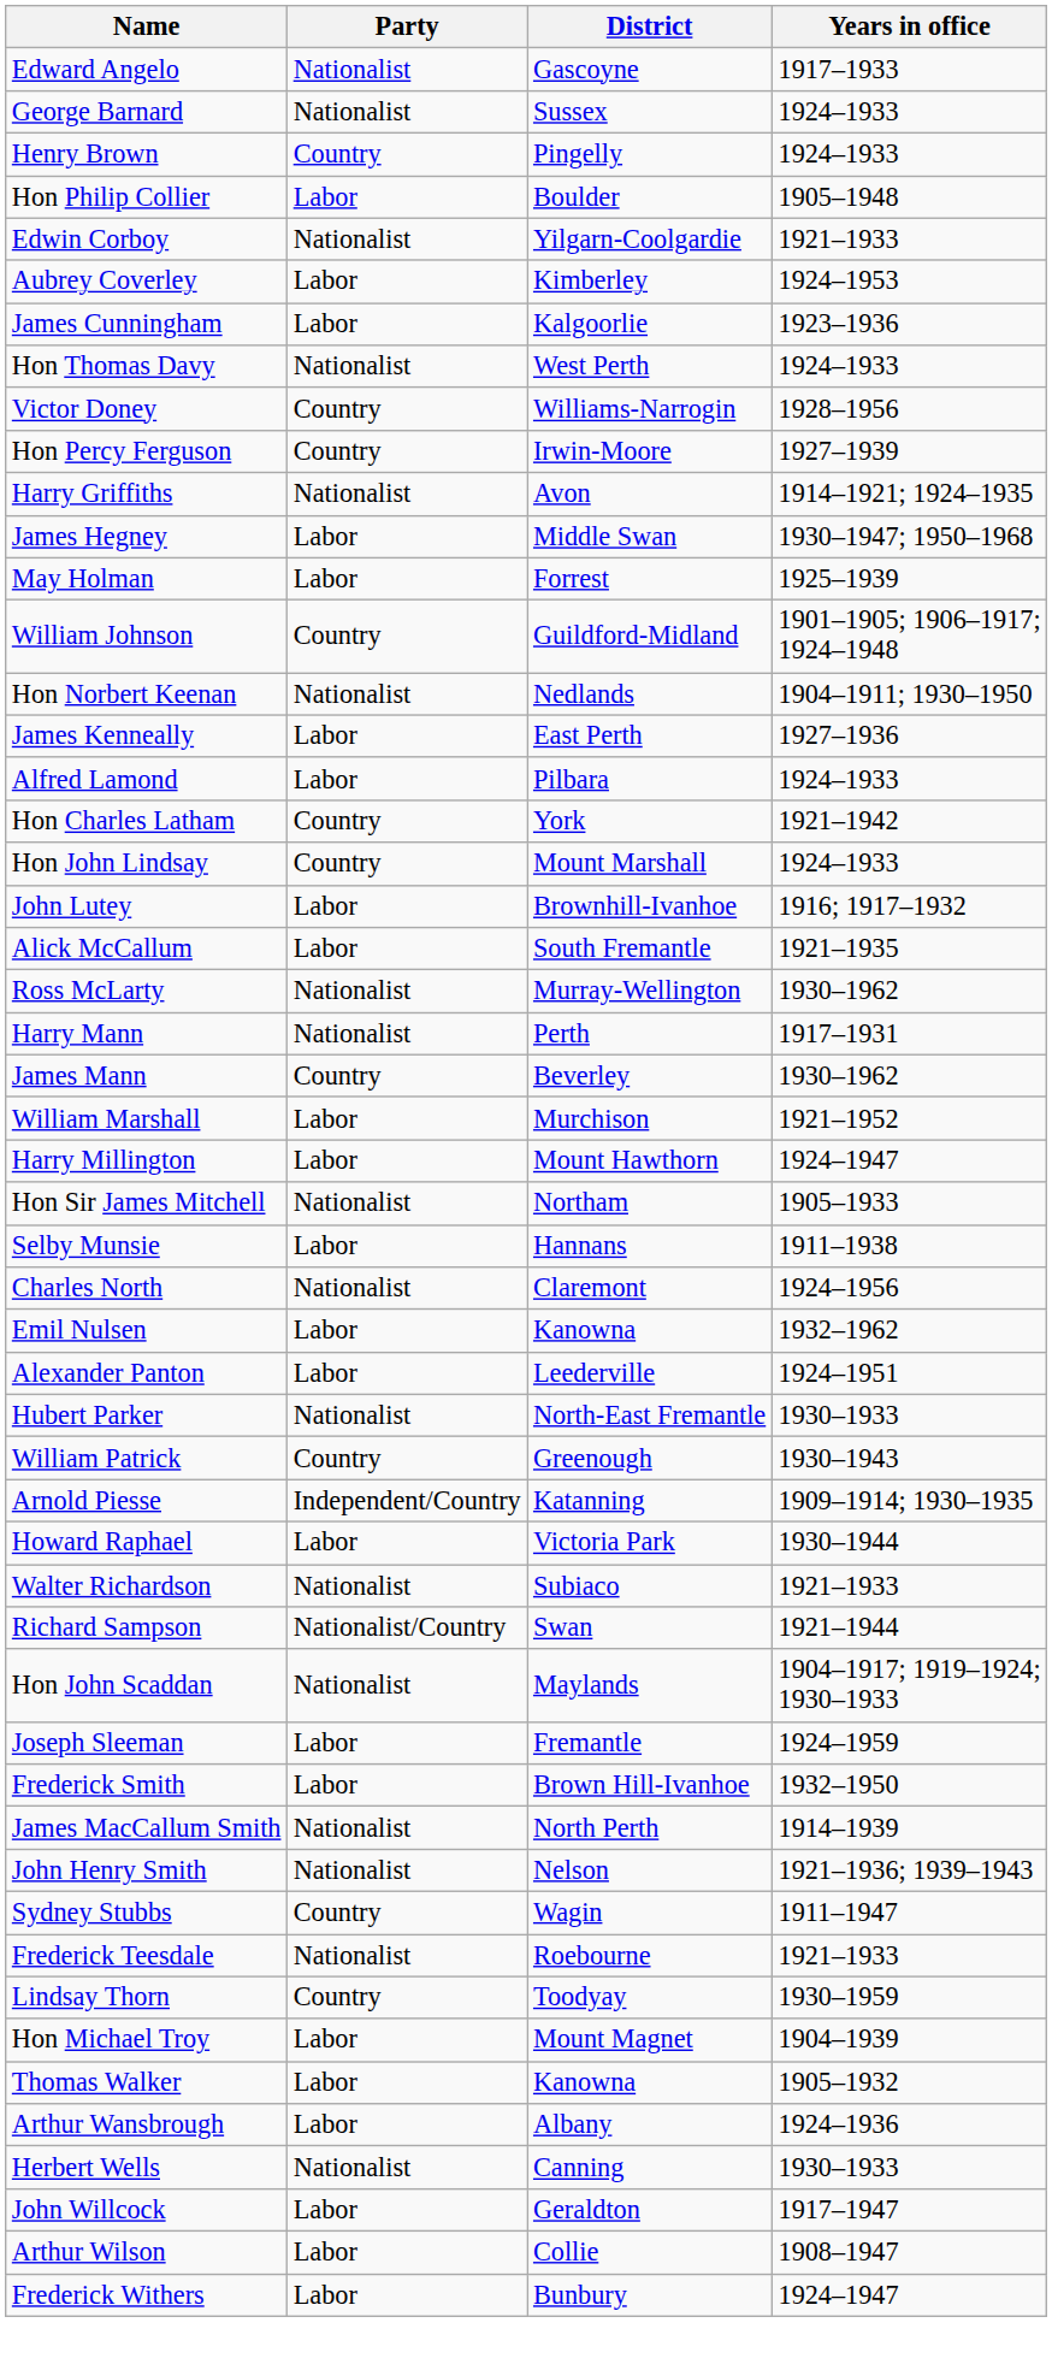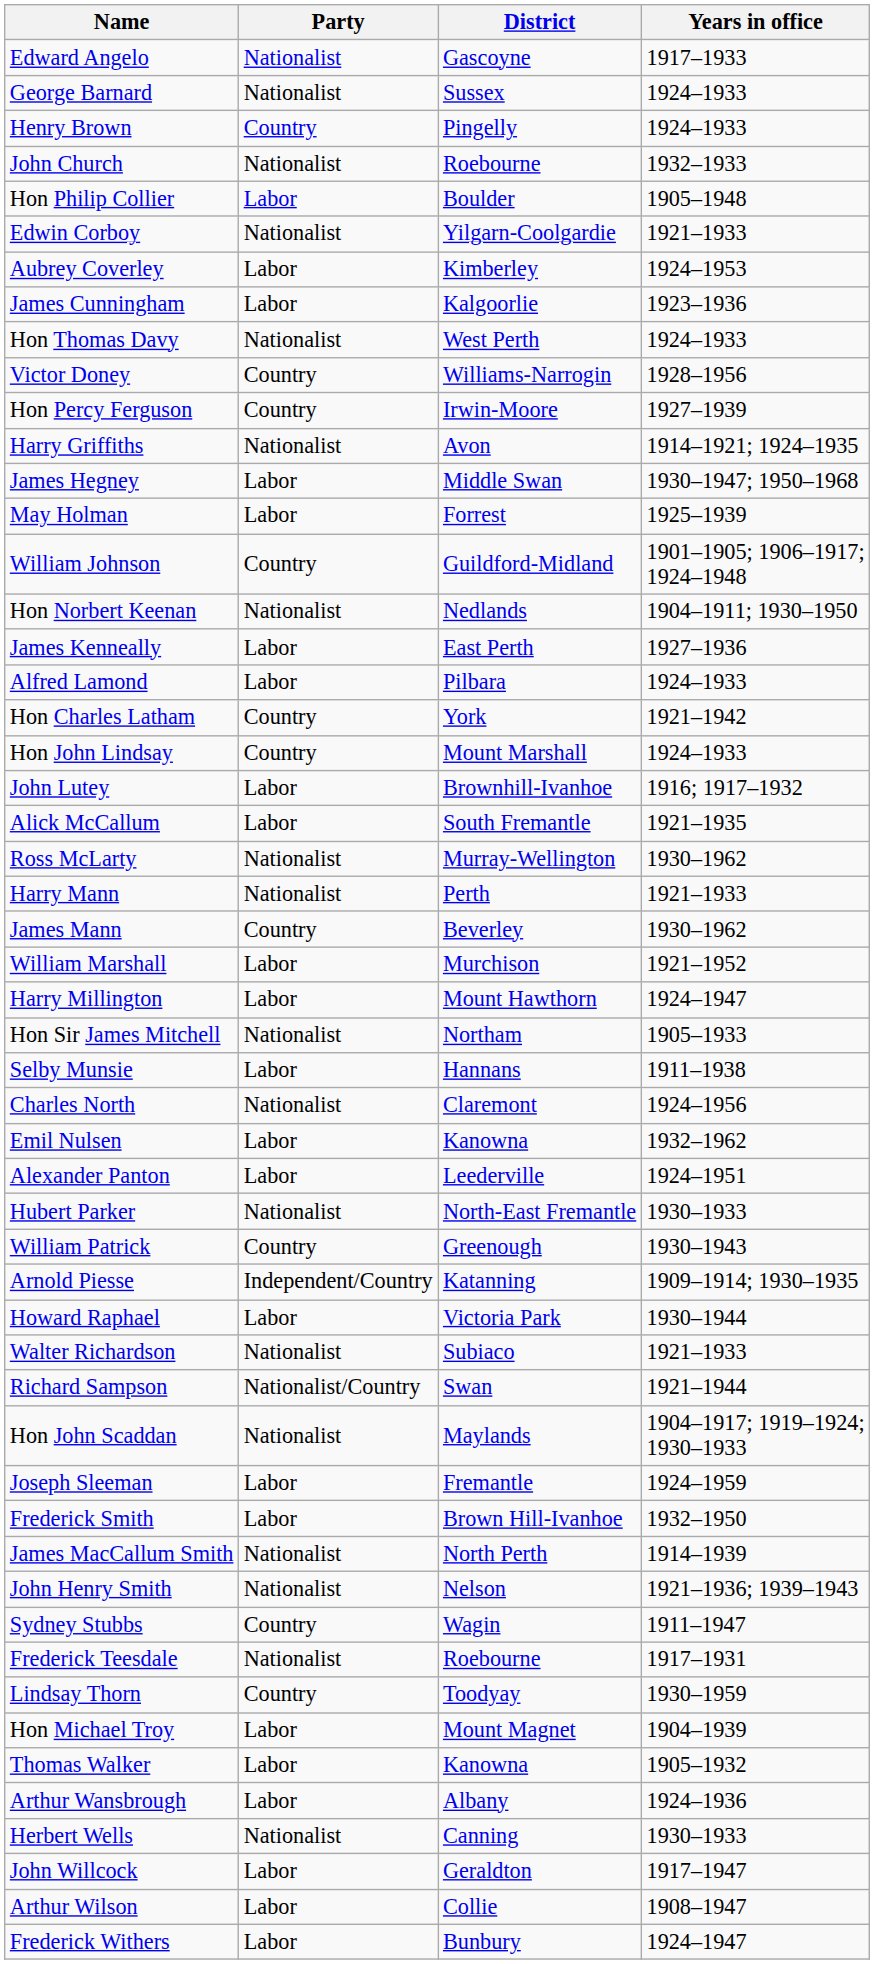 <table class="wikitable sortable">
 <tr>
 <th>Name</th>
 <th>Party</th>
 <th><a href='#'>District</a></th>
 <th>Years in office</th>
 </tr>
 <tr>
 <td><a href='#'>Edward Angelo</a></td>
 <td><a href='#'>Nationalist</a></td>
 <td><a href='#'>Gascoyne</a></td>
 <td>1917–1933</td>
 </tr>
 <tr>
 <td><a href='#'>George Barnard</a></td>
 <td>Nationalist</td>
 <td><a href='#'>Sussex</a></td>
 <td>1924–1933</td>
 </tr>
 <tr>
 <td><a href='#'>Henry Brown</a></td>
 <td><a href='#'>Country</a></td>
 <td><a href='#'>Pingelly</a></td>
 <td>1924–1933</td>
+</tr>
+<tr>
+<td><a href='#'>John Church</a></td>
+<td>Nationalist</td>
+<td><a href='#'>Roebourne</a></td>
+<td>1932–1933</td>
 </tr>
 <tr>
 <td>Hon <a href='#'>Philip Collier</a></td>
 <td><a href='#'>Labor</a></td>
 <td><a href='#'>Boulder</a></td>
 <td>1905–1948</td>
 </tr>
 <tr>
 <td><a href='#'>Edwin Corboy</a></td>
 <td>Nationalist</td>
 <td><a href='#'>Yilgarn-Coolgardie</a></td>
 <td>1921–1933</td>
 </tr>
 <tr>
 <td><a href='#'>Aubrey Coverley</a></td>
 <td>Labor</td>
 <td><a href='#'>Kimberley</a></td>
 <td>1924–1953</td>
 </tr>
 <tr>
 <td><a href='#'>James Cunningham</a></td>
 <td>Labor</td>
 <td><a href='#'>Kalgoorlie</a></td>
 <td>1923–1936</td>
 </tr>
 <tr>
 <td>Hon <a href='#'>Thomas Davy</a></td>
 <td>Nationalist</td>
 <td><a href='#'>West Perth</a></td>
 <td>1924–1933</td>
 </tr>
 <tr>
 <td><a href='#'>Victor Doney</a></td>
 <td>Country</td>
 <td><a href='#'>Williams-Narrogin</a></td>
 <td>1928–1956</td>
 </tr>
 <tr>
 <td>Hon <a href='#'>Percy Ferguson</a></td>
 <td>Country</td>
 <td><a href='#'>Irwin-Moore</a></td>
 <td>1927–1939</td>
 </tr>
 <tr>
 <td><a href='#'>Harry Griffiths</a></td>
 <td>Nationalist</td>
 <td><a href='#'>Avon</a></td>
 <td>1914–1921; 1924–1935</td>
 </tr>
 <tr>
 <td><a href='#'>James Hegney</a></td>
 <td>Labor</td>
 <td><a href='#'>Middle Swan</a></td>
 <td>1930–1947; 1950–1968</td>
 </tr>
 <tr>
 <td><a href='#'>May Holman</a></td>
 <td>Labor</td>
 <td><a href='#'>Forrest</a></td>
 <td>1925–1939</td>
 </tr>
 <tr>
 <td><a href='#'>William Johnson</a></td>
 <td>Country</td>
 <td><a href='#'>Guildford-Midland</a></td>
 <td>1901–1905; 1906–1917;<br>1924–1948</td>
 </tr>
 <tr>
 <td>Hon <a href='#'>Norbert Keenan</a></td>
 <td>Nationalist</td>
 <td><a href='#'>Nedlands</a></td>
 <td>1904–1911; 1930–1950</td>
 </tr>
 <tr>
 <td><a href='#'>James Kenneally</a></td>
 <td>Labor</td>
 <td><a href='#'>East Perth</a></td>
 <td>1927–1936</td>
 </tr>
 <tr>
 <td><a href='#'>Alfred Lamond</a></td>
 <td>Labor</td>
 <td><a href='#'>Pilbara</a></td>
 <td>1924–1933</td>
 </tr>
 <tr>
 <td>Hon <a href='#'>Charles Latham</a></td>
 <td>Country</td>
 <td><a href='#'>York</a></td>
 <td>1921–1942</td>
 </tr>
 <tr>
 <td>Hon <a href='#'>John Lindsay</a></td>
 <td>Country</td>
 <td><a href='#'>Mount Marshall</a></td>
 <td>1924–1933</td>
 </tr>
 <tr>
 <td><a href='#'>John Lutey</a></td>
 <td>Labor</td>
 <td><a href='#'>Brownhill-Ivanhoe</a></td>
 <td>1916; 1917–1932</td>
 </tr>
 <tr>
 <td><a href='#'>Alick McCallum</a></td>
 <td>Labor</td>
 <td><a href='#'>South Fremantle</a></td>
 <td>1921–1935</td>
 </tr>
 <tr>
 <td><a href='#'>Ross McLarty</a></td>
 <td>Nationalist</td>
 <td><a href='#'>Murray-Wellington</a></td>
 <td>1930–1962</td>
 </tr>
 <tr>
 <td><a href='#'>Harry Mann</a></td>
 <td>Nationalist</td>
 <td><a href='#'>Perth</a></td>
-<td>1917–1931</td>
+<td>1921–1933</td>
 </tr>
 <tr>
 <td><a href='#'>James Mann</a></td>
 <td>Country</td>
 <td><a href='#'>Beverley</a></td>
 <td>1930–1962</td>
 </tr>
 <tr>
 <td><a href='#'>William Marshall</a></td>
 <td>Labor</td>
 <td><a href='#'>Murchison</a></td>
 <td>1921–1952</td>
 </tr>
 <tr>
 <td><a href='#'>Harry Millington</a></td>
 <td>Labor</td>
 <td><a href='#'>Mount Hawthorn</a></td>
 <td>1924–1947</td>
 </tr>
 <tr>
 <td>Hon Sir <a href='#'>James Mitchell</a></td>
 <td>Nationalist</td>
 <td><a href='#'>Northam</a></td>
 <td>1905–1933</td>
 </tr>
 <tr>
 <td><a href='#'>Selby Munsie</a></td>
 <td>Labor</td>
 <td><a href='#'>Hannans</a></td>
 <td>1911–1938</td>
 </tr>
 <tr>
 <td><a href='#'>Charles North</a></td>
 <td>Nationalist</td>
 <td><a href='#'>Claremont</a></td>
 <td>1924–1956</td>
 </tr>
 <tr>
 <td><a href='#'>Emil Nulsen</a></td>
 <td>Labor</td>
 <td><a href='#'>Kanowna</a></td>
 <td>1932–1962</td>
 </tr>
 <tr>
 <td><a href='#'>Alexander Panton</a></td>
 <td>Labor</td>
 <td><a href='#'>Leederville</a></td>
 <td>1924–1951</td>
 </tr>
 <tr>
 <td><a href='#'>Hubert Parker</a></td>
 <td>Nationalist</td>
 <td><a href='#'>North-East Fremantle</a></td>
 <td>1930–1933</td>
 </tr>
 <tr>
 <td><a href='#'>William Patrick</a></td>
 <td>Country</td>
 <td><a href='#'>Greenough</a></td>
 <td>1930–1943</td>
 </tr>
 <tr>
 <td><a href='#'>Arnold Piesse</a></td>
 <td>Independent/Country</td>
 <td><a href='#'>Katanning</a></td>
 <td>1909–1914; 1930–1935</td>
 </tr>
 <tr>
 <td><a href='#'>Howard Raphael</a></td>
 <td>Labor</td>
 <td><a href='#'>Victoria Park</a></td>
 <td>1930–1944</td>
 </tr>
 <tr>
 <td><a href='#'>Walter Richardson</a></td>
 <td>Nationalist</td>
 <td><a href='#'>Subiaco</a></td>
 <td>1921–1933</td>
 </tr>
 <tr>
 <td><a href='#'>Richard Sampson</a></td>
 <td>Nationalist/Country</td>
 <td><a href='#'>Swan</a></td>
 <td>1921–1944</td>
 </tr>
 <tr>
 <td>Hon <a href='#'>John Scaddan</a></td>
 <td>Nationalist</td>
 <td><a href='#'>Maylands</a></td>
 <td>1904–1917; 1919–1924;<br>1930–1933</td>
 </tr>
 <tr>
 <td><a href='#'>Joseph Sleeman</a></td>
 <td>Labor</td>
 <td><a href='#'>Fremantle</a></td>
 <td>1924–1959</td>
 </tr>
 <tr>
 <td><a href='#'>Frederick Smith</a></td>
 <td>Labor</td>
 <td><a href='#'>Brown Hill-Ivanhoe</a></td>
 <td>1932–1950</td>
 </tr>
 <tr>
 <td><a href='#'>James MacCallum Smith</a></td>
 <td>Nationalist</td>
 <td><a href='#'>North Perth</a></td>
 <td>1914–1939</td>
 </tr>
 <tr>
 <td><a href='#'>John Henry Smith</a></td>
 <td>Nationalist</td>
 <td><a href='#'>Nelson</a></td>
 <td>1921–1936; 1939–1943</td>
 </tr>
 <tr>
 <td><a href='#'>Sydney Stubbs</a></td>
 <td>Country</td>
 <td><a href='#'>Wagin</a></td>
 <td>1911–1947</td>
 </tr>
 <tr>
 <td><a href='#'>Frederick Teesdale</a></td>
 <td>Nationalist</td>
 <td><a href='#'>Roebourne</a></td>
-<td>1921–1933</td>
+<td>1917–1931</td>
 </tr>
 <tr>
 <td><a href='#'>Lindsay Thorn</a></td>
 <td>Country</td>
 <td><a href='#'>Toodyay</a></td>
 <td>1930–1959</td>
 </tr>
 <tr>
 <td>Hon <a href='#'>Michael Troy</a></td>
 <td>Labor</td>
 <td><a href='#'>Mount Magnet</a></td>
 <td>1904–1939</td>
 </tr>
 <tr>
 <td><a href='#'>Thomas Walker</a></td>
 <td>Labor</td>
 <td><a href='#'>Kanowna</a></td>
 <td>1905–1932</td>
 </tr>
 <tr>
 <td><a href='#'>Arthur Wansbrough</a></td>
 <td>Labor</td>
 <td><a href='#'>Albany</a></td>
 <td>1924–1936</td>
 </tr>
 <tr>
 <td><a href='#'>Herbert Wells</a></td>
 <td>Nationalist</td>
 <td><a href='#'>Canning</a></td>
 <td>1930–1933</td>
 </tr>
 <tr>
 <td><a href='#'>John Willcock</a></td>
 <td>Labor</td>
 <td><a href='#'>Geraldton</a></td>
 <td>1917–1947</td>
 </tr>
 <tr>
 <td><a href='#'>Arthur Wilson</a></td>
 <td>Labor</td>
 <td><a href='#'>Collie</a></td>
 <td>1908–1947</td>
 </tr>
 <tr>
 <td><a href='#'>Frederick Withers</a></td>
 <td>Labor</td>
 <td><a href='#'>Bunbury</a></td>
 <td>1924–1947</td>
 </tr>
 </table>
